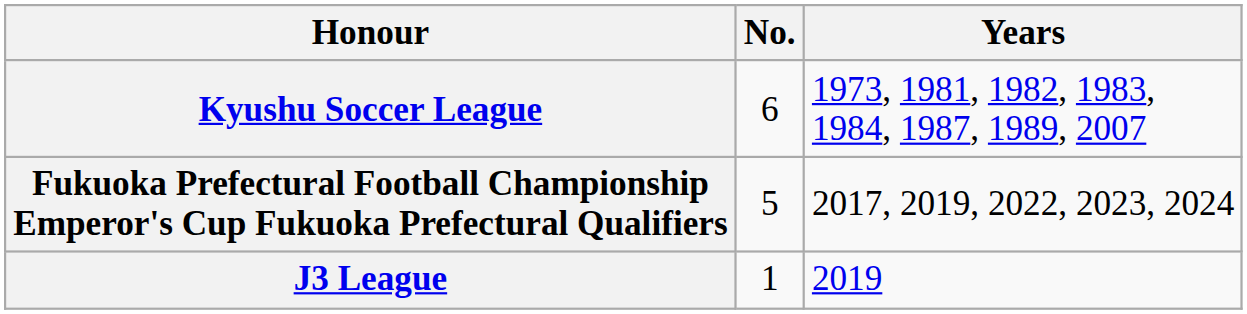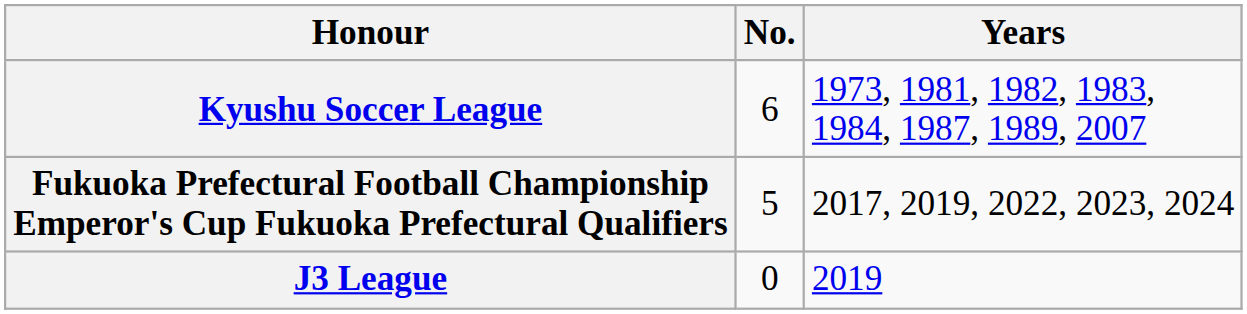 <table class="wikitable plainrowheaders">
 <tr>
 <th scope=col>Honour</th>
 <th scope=col>No.</th>
 <th scope=col>Years</th>
 </tr>
 <tr>
 <th scope=row><a href='#'>Kyushu Soccer League</a></th>
 <td align="center">6</td>
 <td><a href='#'>1973</a>, <a href='#'>1981</a>, <a href='#'>1982</a>, <a href='#'>1983</a>, <br> <a href='#'>1984</a>, <a href='#'>1987</a>, <a href='#'>1989</a>, <a href='#'>2007</a></td>
 </tr>
 <tr>
 <th scope=row>Fukuoka Prefectural Football Championship <br> Emperor's Cup Fukuoka Prefectural Qualifiers</th>
 <td align="center">5</td>
 <td>2017, 2019, 2022, 2023, 2024</td>
 </tr>
 <tr>
 <th scope=row><a href='#'>J3 League</a></th>
-<td align="center">1</td>
+<td align="center">0</td>
 <td><a href='#'>2019</a></td>
 </tr>
 </table>
